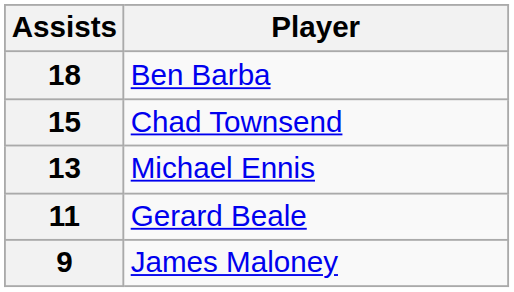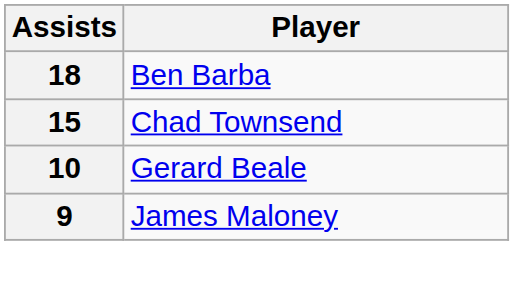 <table class="wikitable" style="text-align:left;">
 <tr>
 <th width=50>Assists</th>
 <th width=200>Player</th>
 </tr>
 <tr>
 <th>18</th>
 <td> <a href='#'>Ben Barba</a></td>
 </tr>
 <tr>
 <th>15</th>
 <td> <a href='#'>Chad Townsend</a></td>
 </tr>
 <tr>
-<th>13</th>
-<td> <a href='#'>Michael Ennis</a></td>
-</tr>
-<tr>
-<th>11</th>
+<th>10</th>
 <td> <a href='#'>Gerard Beale</a></td>
 </tr>
 <tr>
 <th>9</th>
 <td> <a href='#'>James Maloney</a></td>
 </tr>
 </table>
